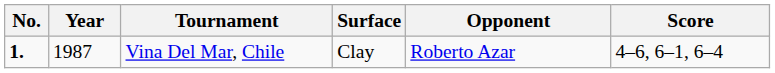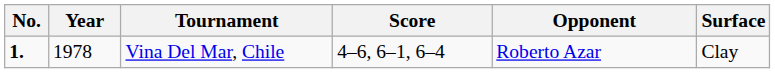 <table class="sortable wikitable" style=font-size:97%>
 <tr>
 <th width=30>No.</th>
 <th width=60>Year</th>
 <th width=200>Tournament</th>
+<th width=160>Score</th>
+<th width=200>Opponent</th>
 <th width=50>Surface</th>
-<th width=200>Opponent</th>
-<th width=160>Score</th>
 </tr>
 <tr>
 <td><strong>1.</strong></td>
-<td>1987</td>
+<td>1978</td>
 <td> <a href='#'>Vina Del Mar</a>, <a href='#'>Chile</a></td>
+<td>4–6, 6–1, 6–4</td>
+<td> <a href='#'>Roberto Azar</a></td>
 <td>Clay</td>
-<td> <a href='#'>Roberto Azar</a></td>
-<td>4–6, 6–1, 6–4</td>
 </tr>
 </table>
